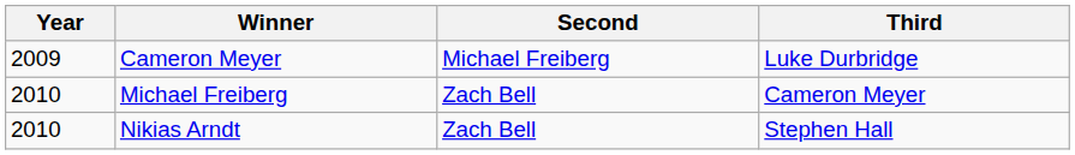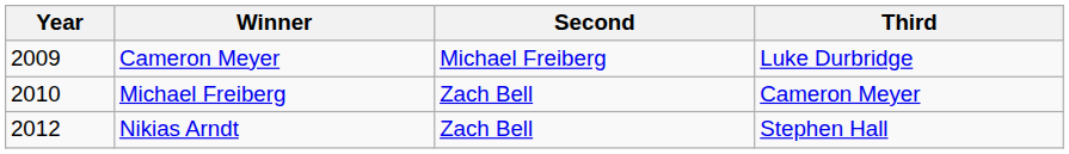 <table class="wikitable" style="font-size:100%" width=60%>
 <tr>
 <th>Year</th>
 <th>Winner</th>
 <th>Second</th>
 <th>Third</th>
 </tr>
 <tr>
 <td>2009</td>
 <td> <a href='#'>Cameron Meyer</a></td>
 <td> <a href='#'>Michael Freiberg</a></td>
 <td> <a href='#'>Luke Durbridge</a></td>
 </tr>
 <tr>
 <td>2010</td>
 <td> <a href='#'>Michael Freiberg</a></td>
 <td> <a href='#'>Zach Bell</a></td>
 <td> <a href='#'>Cameron Meyer</a></td>
 </tr>
 <tr>
-<td>2010</td>
+<td>2012</td>
 <td> <a href='#'>Nikias Arndt</a></td>
 <td> <a href='#'>Zach Bell</a></td>
 <td> <a href='#'>Stephen Hall</a></td>
 </tr>
 </table>
